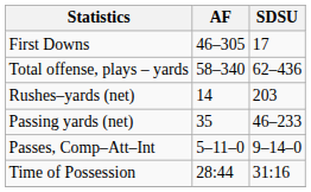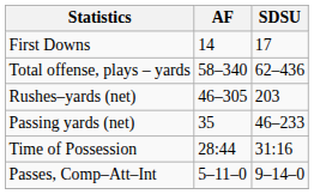 <table class="wikitable">
 <tr>
 <th>Statistics</th>
 <th>AF</th>
 <th>SDSU</th>
 </tr>
 <tr>
 <td>First Downs</td>
-<td>46–305</td>
+<td>14</td>
 <td>17</td>
 </tr>
 <tr>
 <td>Total offense, plays – yards</td>
 <td>58–340</td>
 <td>62–436</td>
 </tr>
 <tr>
 <td>Rushes–yards (net)</td>
-<td>14</td>
+<td>46–305</td>
 <td>203</td>
 </tr>
 <tr>
 <td>Passing yards (net)</td>
 <td>35</td>
 <td>46–233</td>
 </tr>
 <tr>
+<td>Time of Possession</td>
+<td>28:44</td>
+<td>31:16</td>
+</tr>
+<tr>
 <td>Passes, Comp–Att–Int</td>
 <td>5–11–0</td>
 <td>9–14–0</td>
 </tr>
 <tr>
-<td>Time of Possession</td>
-<td>28:44</td>
-<td>31:16</td>
-</tr>
-<tr>
 </tr>
 </table>
